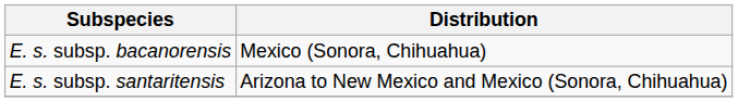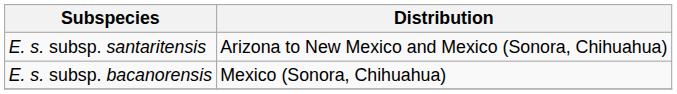 <table class="wikitable ">
 <tr>
 <th>Subspecies</th>
 <th>Distribution</th>
 </tr>
 <tr>
+<td><em>E. s.</em> subsp. <em>santaritensis</em></td>
+<td>Arizona to New Mexico and Mexico (Sonora, Chihuahua)</td>
+</tr>
+<tr>
 <td><em>E. s.</em> subsp. <em>bacanorensis</em> </td>
 <td>Mexico (Sonora, Chihuahua)</td>
 </tr>
 <tr>
-<td><em>E. s.</em> subsp. <em>santaritensis</em></td>
-<td>Arizona to New Mexico and Mexico (Sonora, Chihuahua)</td>
-</tr>
-<tr>
 </tr>
 </table>
